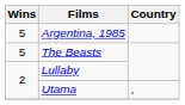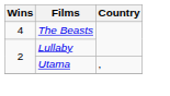 <table class="wikitable">
 <tr>
 <th>Wins</th>
 <th>Films</th>
 <th>Country</th>
 </tr>
 <tr>
-<td style="text-align:center">5</td>
-<td><em><a href='#'>Argentina, 1985</a></em></td>
-<td></td>
-</tr>
-<tr>
-<td style="text-align:center">5</td>
+<td style="text-align:center">4</td>
 <td><em><a href='#'>The Beasts</a></em></td>
 <td rowspan="2"></td>
 </tr>
 <tr>
 <td rowspan="2" style="text-align:center">2</td>
 <td><em><a href='#'>Lullaby</a></em></td>
 </tr>
 <tr>
 <td><em><a href='#'>Utama</a></em></td>
 <td>, </td>
 </tr>
 <tr>
 </tr>
 </table>
